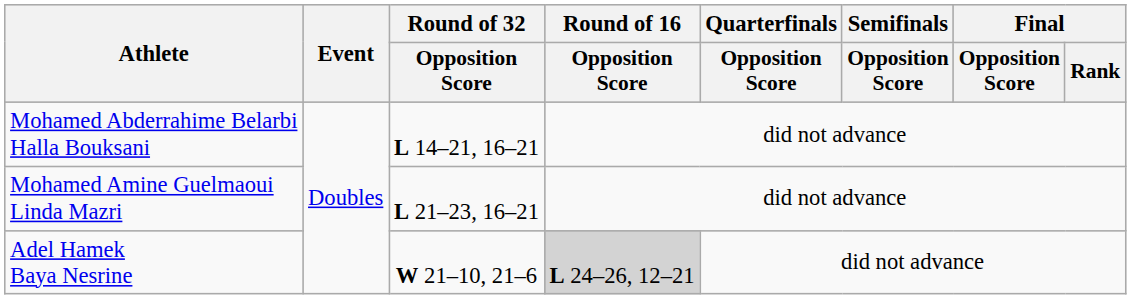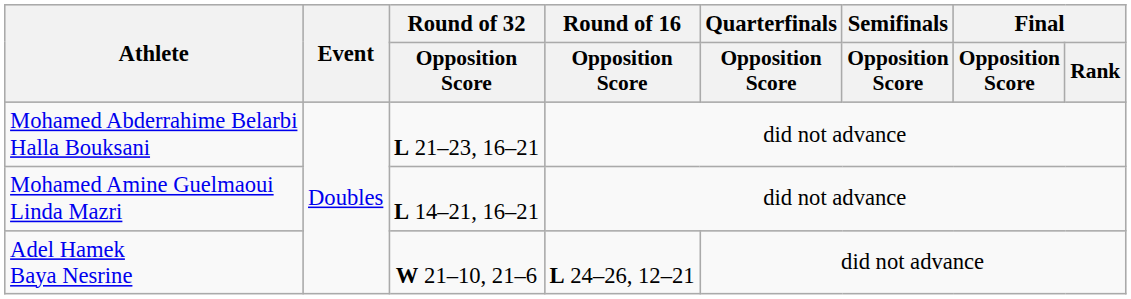 <table class=wikitable style="font-size:90%">
 <tr>
 <th rowspan=2>Athlete</th>
 <th rowspan=2>Event</th>
 <th>Round of 32</th>
 <th>Round of 16</th>
 <th>Quarterfinals</th>
 <th>Semifinals</th>
 <th colspan=2>Final</th>
 </tr>
 <tr style="font-size:95%">
 <th>Opposition<br>Score</th>
 <th>Opposition<br>Score</th>
 <th>Opposition<br>Score</th>
 <th>Opposition<br>Score</th>
 <th>Opposition<br>Score</th>
 <th>Rank</th>
 </tr>
 <tr align=center>
 <td align=left><a href='#'>Mohamed Abderrahime Belarbi</a><br><a href='#'>Halla Bouksani</a></td>
 <td align=left rowspan=3><a href='#'>Doubles</a></td>
-<td><br><strong>L</strong> 14–21, 16–21</td>
+<td><br><strong>L</strong> 21–23, 16–21</td>
 <td colspan=5>did not advance</td>
 </tr>
 <tr align=center>
 <td align=left><a href='#'>Mohamed Amine Guelmaoui</a><br><a href='#'>Linda Mazri</a></td>
-<td><br><strong>L</strong> 21–23, 16–21</td>
+<td><br><strong>L</strong> 14–21, 16–21</td>
 <td colspan=5>did not advance</td>
 </tr>
 <tr align=center>
 <td align=left><a href='#'>Adel Hamek</a><br><a href='#'>Baya Nesrine</a></td>
 <td><br><strong>W</strong> 21–10, 21–6</td>
-<td style="background: lightgrey;"><br><strong>L</strong> 24–26, 12–21</td>
+<td><br><strong>L</strong> 24–26, 12–21</td>
 <td colspan=4>did not advance</td>
 </tr>
 </table>
